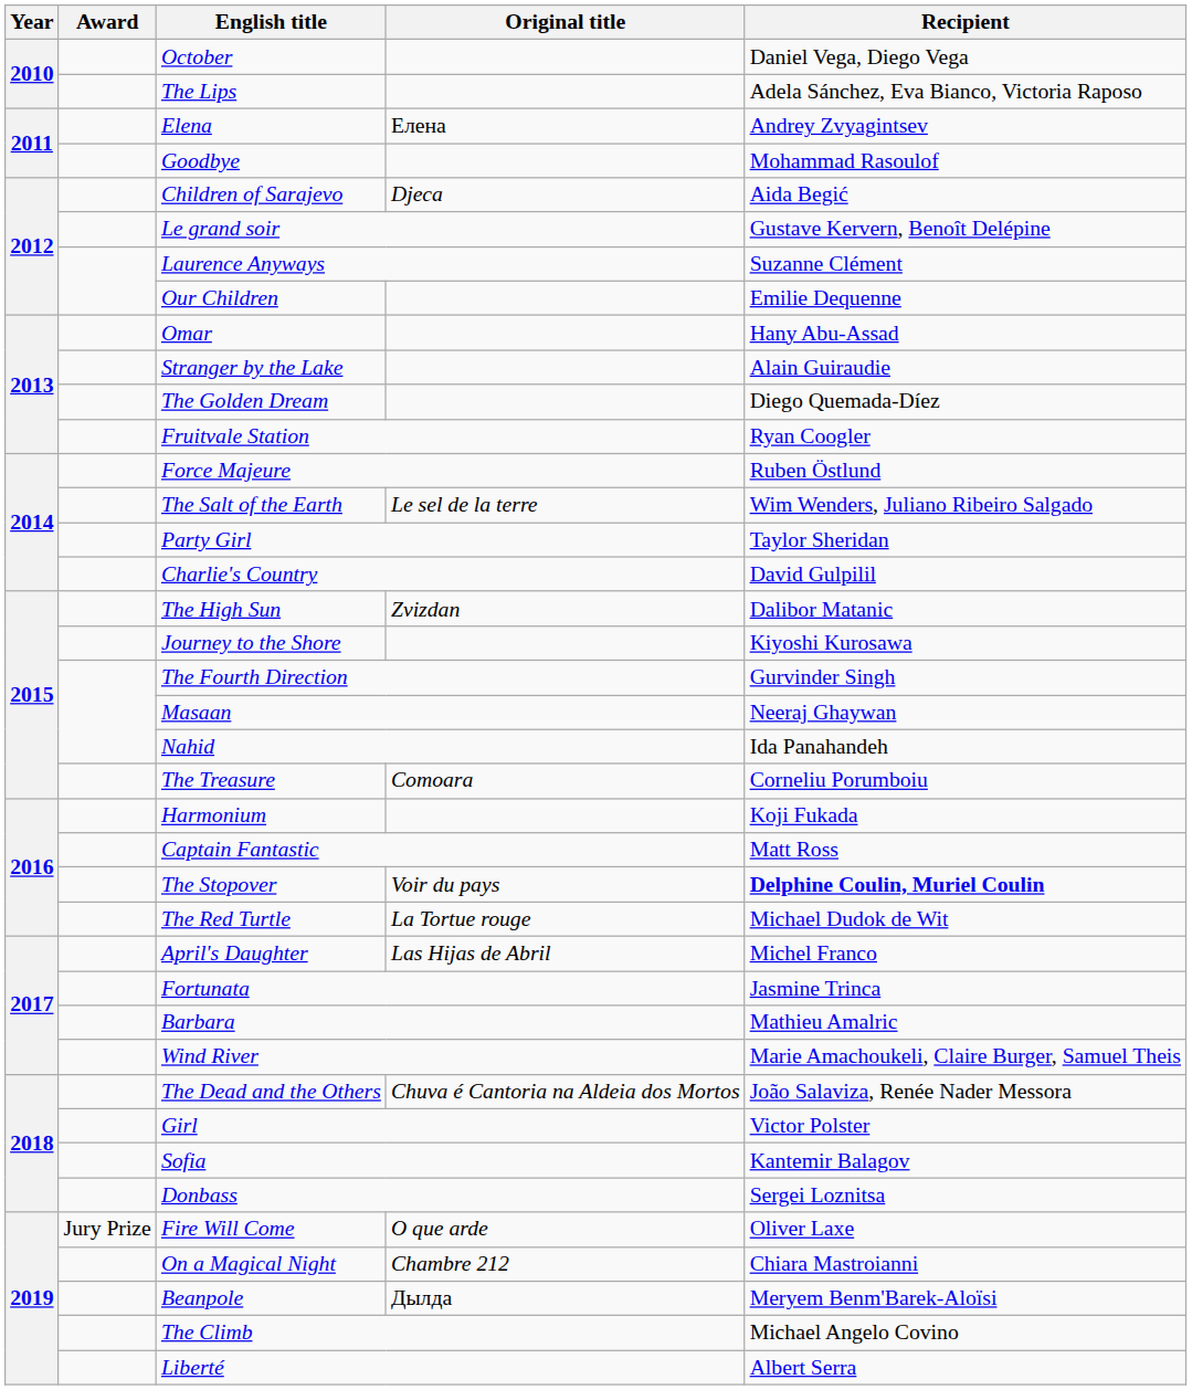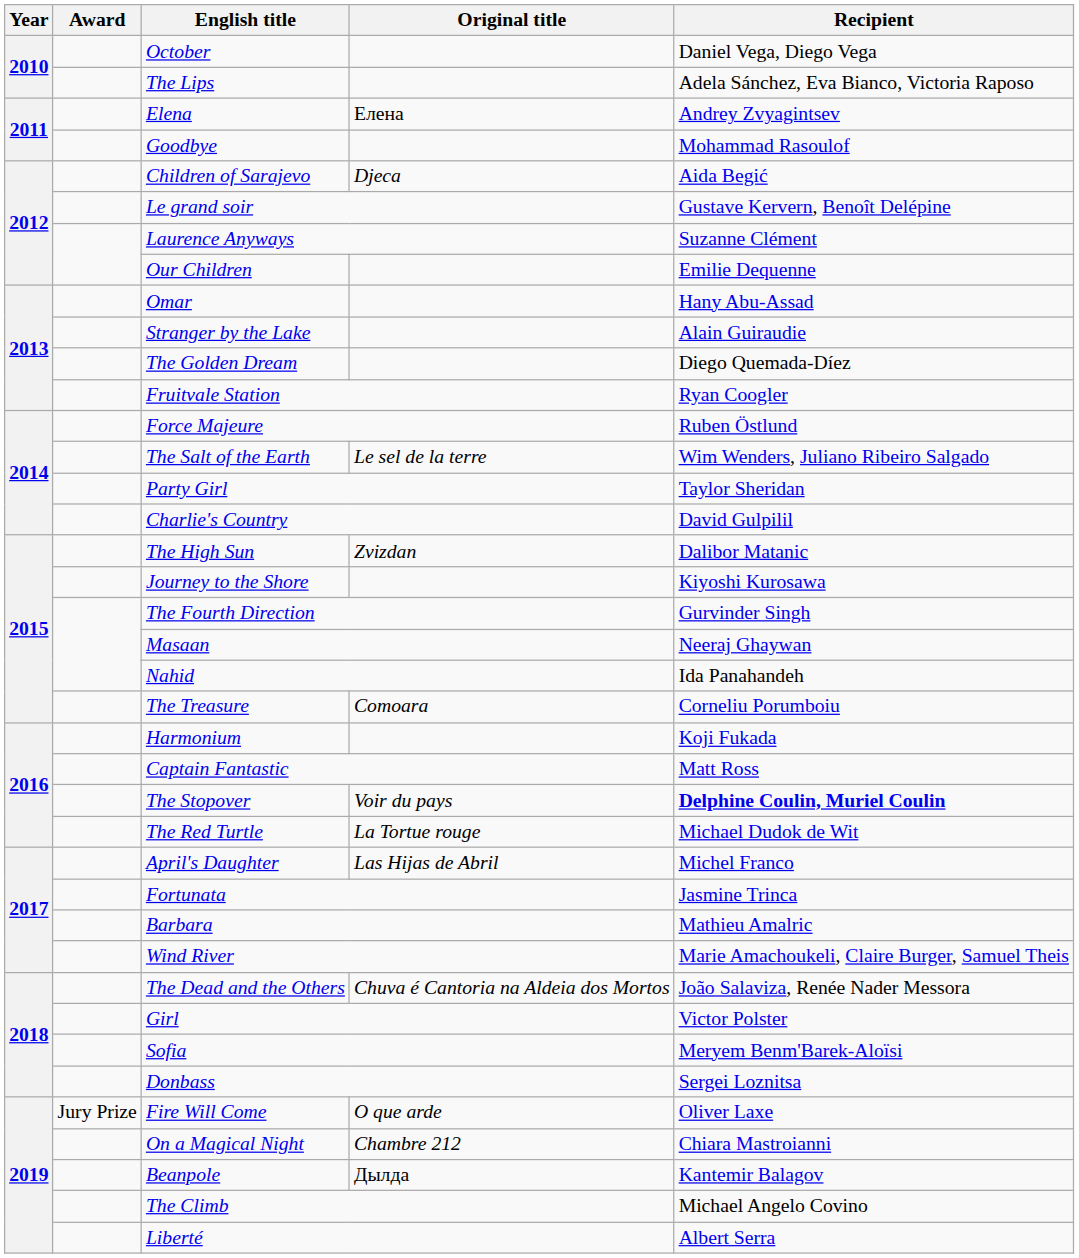 <table class="wikitable">
 <tr>
 <th>Year</th>
 <th>Award</th>
 <th>English title</th>
 <th>Original title</th>
 <th>Recipient</th>
 </tr>
 <tr>
 <th rowspan="2"><a href='#'>2010</a></th>
 <td></td>
 <td><em><a href='#'>October</a></em></td>
 <td></td>
 <td>Daniel Vega, Diego Vega</td>
 </tr>
 <tr>
 <td></td>
 <td data-sort-value="Lips"><em><a href='#'>The Lips</a></em></td>
 <td data-sort-value="Labios"></td>
 <td>Adela Sánchez, Eva Bianco, Victoria Raposo</td>
 </tr>
 <tr>
 <th rowspan="2"><a href='#'>2011</a></th>
 <td></td>
 <td><em><a href='#'>Elena</a></em></td>
 <td>Елена</td>
 <td><a href='#'>Andrey Zvyagintsev</a></td>
 </tr>
 <tr>
 <td></td>
 <td><em><a href='#'>Goodbye</a></em></td>
 <td></td>
 <td><a href='#'>Mohammad Rasoulof</a></td>
 </tr>
 <tr>
 <th rowspan="4"><a href='#'>2012</a></th>
 <td></td>
 <td><em><a href='#'>Children of Sarajevo</a></em></td>
 <td><em>Djeca</em></td>
 <td><a href='#'>Aida Begić</a></td>
 </tr>
 <tr>
 <td></td>
 <td colspan="2" data-sort-value="Grand Soir"><em><a href='#'>Le grand soir</a></em></td>
 <td><a href='#'>Gustave Kervern</a>, <a href='#'>Benoît Delépine</a></td>
 </tr>
 <tr>
 <td rowspan="2"></td>
 <td colspan="2"><em><a href='#'>Laurence Anyways</a></em></td>
 <td><a href='#'>Suzanne Clément</a></td>
 </tr>
 <tr>
 <td><em><a href='#'>Our Children</a></em></td>
 <td data-sort-value="A Perdre"></td>
 <td><a href='#'>Emilie Dequenne</a></td>
 </tr>
 <tr>
 <th rowspan="4"><a href='#'>2013</a></th>
 <td></td>
 <td><em><a href='#'>Omar</a></em></td>
 <td></td>
 <td><a href='#'>Hany Abu-Assad</a></td>
 </tr>
 <tr>
 <td></td>
 <td><em><a href='#'>Stranger by the Lake</a></em></td>
 <td data-sort-value="Inconnu"></td>
 <td><a href='#'>Alain Guiraudie</a></td>
 </tr>
 <tr>
 <td></td>
 <td><em><a href='#'>The Golden Dream</a></em></td>
 <td></td>
 <td>Diego Quemada-Díez</td>
 </tr>
 <tr>
 <td></td>
 <td colspan="2"><em><a href='#'>Fruitvale Station</a></em></td>
 <td><a href='#'>Ryan Coogler</a></td>
 </tr>
 <tr>
 <th rowspan="4"><a href='#'>2014</a></th>
 <td></td>
 <td colspan="2"><a href='#'><em>Force Majeure</em></a></td>
 <td><a href='#'>Ruben Östlund</a></td>
 </tr>
 <tr>
 <td></td>
 <td data-sort-value="Salt of"><em><a href='#'>The Salt of the Earth</a></em></td>
 <td><em>Le sel de la terre</em></td>
 <td><a href='#'>Wim Wenders</a>, <a href='#'>Juliano Ribeiro Salgado</a></td>
 </tr>
 <tr>
 <td></td>
 <td colspan="2"><em><a href='#'>Party Girl</a></em></td>
 <td><a href='#'>Taylor Sheridan</a></td>
 </tr>
 <tr>
 <td></td>
 <td colspan="2"><em><a href='#'>Charlie's Country</a></em></td>
 <td><a href='#'>David Gulpilil</a></td>
 </tr>
 <tr>
 <th rowspan="6"><a href='#'>2015</a></th>
 <td></td>
 <td data-sort-value="High Sun"><em><a href='#'>The High Sun</a></em></td>
 <td><em>Zvizdan</em></td>
 <td><a href='#'>Dalibor Matanic</a></td>
 </tr>
 <tr>
 <td></td>
 <td><em><a href='#'>Journey to the Shore</a></em></td>
 <td data-sort-value="Kishibe"></td>
 <td><a href='#'>Kiyoshi Kurosawa</a></td>
 </tr>
 <tr>
 <td rowspan="3"></td>
 <td colspan="2"><em><a href='#'>The Fourth Direction</a></em></td>
 <td><a href='#'>Gurvinder Singh</a></td>
 </tr>
 <tr>
 <td colspan="2"><em><a href='#'>Masaan</a></em></td>
 <td><a href='#'>Neeraj Ghaywan</a></td>
 </tr>
 <tr>
 <td colspan="2"><em><a href='#'>Nahid</a></em></td>
 <td>Ida Panahandeh</td>
 </tr>
 <tr>
 <td></td>
 <td data-sort-value="Treasure"><em><a href='#'>The Treasure</a></em></td>
 <td><em>Comoara</em></td>
 <td><a href='#'>Corneliu Porumboiu</a></td>
 </tr>
 <tr>
 <th rowspan="4"><a href='#'>2016</a></th>
 <td></td>
 <td><em><a href='#'>Harmonium</a></em></td>
 <td data-sort-value="Fuchi"></td>
 <td><a href='#'>Koji Fukada</a></td>
 </tr>
 <tr>
 <td></td>
 <td colspan="2"><em><a href='#'>Captain Fantastic</a></em></td>
 <td><a href='#'>Matt Ross</a></td>
 </tr>
 <tr>
 <td></td>
 <td data-sort-value="Stopover"><em><a href='#'>The Stopover</a></em></td>
 <td><em>Voir du pays</em></td>
 <td><strong><a href='#'>Delphine Coulin, Muriel Coulin</a></strong></td>
 </tr>
 <tr>
 <td></td>
 <td data-sort-value="Red Turtle"><em><a href='#'>The Red Turtle</a></em></td>
 <td data-sort-value="Tortue"><em>La Tortue rouge</em></td>
 <td><a href='#'>Michael Dudok de Wit</a></td>
 </tr>
 <tr>
 <th rowspan="4"><a href='#'>2017</a></th>
 <td></td>
 <td><em><a href='#'>April's Daughter</a></em></td>
 <td><em>Las Hijas de Abril</em></td>
 <td><a href='#'>Michel Franco</a></td>
 </tr>
 <tr>
 <td></td>
 <td colspan="2"><em><a href='#'>Fortunata</a></em></td>
 <td><a href='#'>Jasmine Trinca</a></td>
 </tr>
 <tr>
 <td></td>
 <td colspan="2"><em><a href='#'>Barbara</a></em></td>
 <td><a href='#'>Mathieu Amalric</a></td>
 </tr>
 <tr>
 <td></td>
 <td colspan="2"><em><a href='#'>Wind River</a></em></td>
 <td><a href='#'>Marie Amachoukeli</a>, <a href='#'>Claire Burger</a>, <a href='#'>Samuel Theis</a></td>
 </tr>
 <tr>
 <th rowspan="4"><a href='#'>2018</a></th>
 <td></td>
 <td><em><a href='#'>The Dead and the Others</a></em></td>
 <td><em>Chuva é Cantoria na Aldeia dos Mortos</em></td>
 <td><a href='#'>João Salaviza</a>, Renée Nader Messora</td>
 </tr>
 <tr>
 <td></td>
 <td colspan="2"><em><a href='#'>Girl</a></em></td>
 <td><a href='#'>Victor Polster</a></td>
 </tr>
 <tr>
 <td></td>
 <td colspan="2"><em><a href='#'>Sofia</a></em></td>
-<td><a href='#'>Kantemir Balagov</a></td>
+<td><a href='#'>Meryem Benm'Barek-Aloïsi</a></td>
 </tr>
 <tr>
 <td></td>
 <td colspan="2"><em><a href='#'>Donbass</a></em></td>
 <td><a href='#'>Sergei Loznitsa</a></td>
 </tr>
 <tr>
 <th rowspan="5"><a href='#'>2019</a></th>
 <td>Jury Prize</td>
 <td><em><a href='#'>Fire Will Come</a></em></td>
 <td><em>O que arde</em></td>
 <td><a href='#'>Oliver Laxe</a></td>
 </tr>
 <tr>
 <td></td>
 <td colspan="1"><em><a href='#'>On a Magical Night</a></em></td>
 <td><em>Chambre 212</em></td>
 <td><a href='#'>Chiara Mastroianni</a></td>
 </tr>
 <tr>
 <td></td>
 <td colspan="1"><em><a href='#'>Beanpole</a></em></td>
 <td>Дылда</td>
-<td><a href='#'>Meryem Benm'Barek-Aloïsi</a></td>
+<td><a href='#'>Kantemir Balagov</a></td>
 </tr>
 <tr>
 <td></td>
 <td colspan="2"><em><a href='#'>The Climb</a></em></td>
 <td>Michael Angelo Covino</td>
 </tr>
 <tr>
 <td></td>
 <td colspan="2"><em><a href='#'>Liberté</a></em></td>
 <td><a href='#'>Albert Serra</a></td>
 </tr>
 </table>
